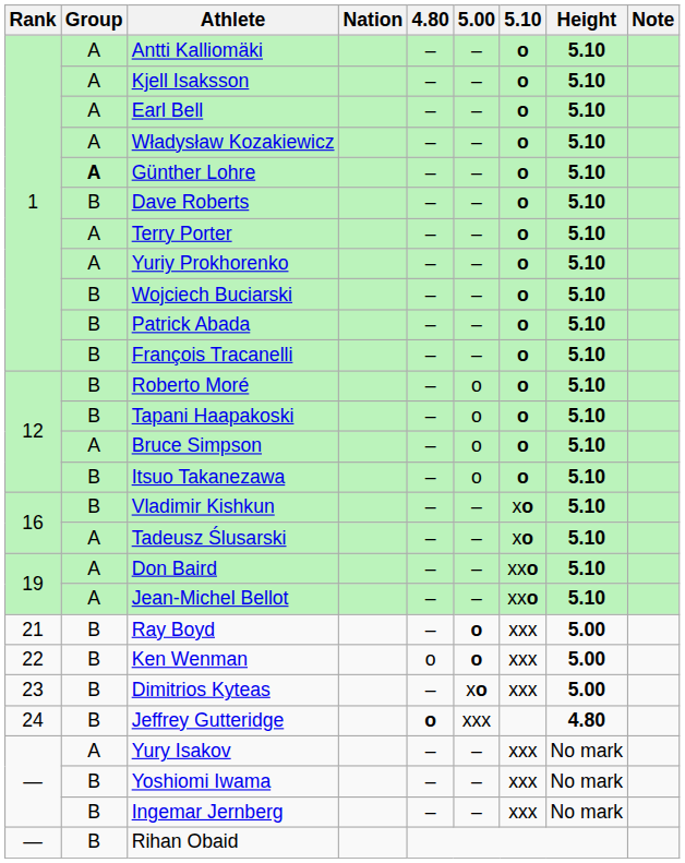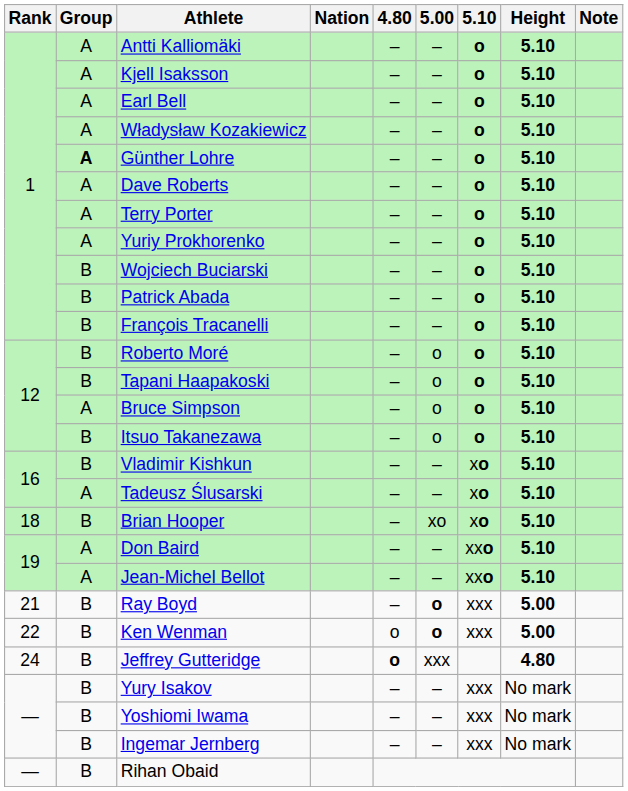 <table class="wikitable sortable" style="text-align:center">
 <tr>
 <th>Rank</th>
 <th>Group</th>
 <th>Athlete</th>
 <th>Nation</th>
 <th>4.80</th>
 <th>5.00</th>
 <th>5.10</th>
 <th>Height</th>
 <th>Note</th>
 </tr>
 <tr bgcolor=bbf3bb>
 <td rowspan=11>1</td>
 <td>A</td>
 <td align=left><a href='#'>Antti Kalliomäki</a></td>
 <td align="left"></td>
 <td>–</td>
 <td>–</td>
 <td><strong>o</strong></td>
 <td><strong>5.10</strong></td>
 <td></td>
 </tr>
 <tr bgcolor=bbf3bb>
 <td>A</td>
 <td align=left><a href='#'>Kjell Isaksson</a></td>
 <td align="left"></td>
 <td>–</td>
 <td>–</td>
 <td><strong>o</strong></td>
 <td><strong>5.10</strong></td>
 <td></td>
 </tr>
 <tr bgcolor=bbf3bb>
 <td>A</td>
 <td align=left><a href='#'>Earl Bell</a></td>
 <td align="left"></td>
 <td>–</td>
 <td>–</td>
 <td><strong>o</strong></td>
 <td><strong>5.10</strong></td>
 <td></td>
 </tr>
 <tr bgcolor=bbf3bb>
 <td>A</td>
 <td align=left><a href='#'>Władysław Kozakiewicz</a></td>
 <td align="left"></td>
 <td>–</td>
 <td>–</td>
 <td><strong>o</strong></td>
 <td><strong>5.10</strong></td>
 <td></td>
 </tr>
 <tr bgcolor=bbf3bb>
 <td><strong>A</strong></td>
 <td align=left><a href='#'>Günther Lohre</a></td>
 <td align="left"></td>
 <td>–</td>
 <td>–</td>
 <td><strong>o</strong></td>
 <td><strong>5.10</strong></td>
 <td></td>
 </tr>
 <tr bgcolor=bbf3bb>
-<td>B</td>
+<td>A</td>
 <td align=left><a href='#'>Dave Roberts</a></td>
 <td align="left"></td>
 <td>–</td>
 <td>–</td>
 <td><strong>o</strong></td>
 <td><strong>5.10</strong></td>
 <td></td>
 </tr>
 <tr bgcolor=bbf3bb>
 <td>A</td>
 <td align=left><a href='#'>Terry Porter</a></td>
 <td align="left"></td>
 <td>–</td>
 <td>–</td>
 <td><strong>o</strong></td>
 <td><strong>5.10</strong></td>
 <td></td>
 </tr>
 <tr bgcolor=bbf3bb>
 <td>A</td>
 <td align=left><a href='#'>Yuriy Prokhorenko</a></td>
 <td align="left"></td>
 <td>–</td>
 <td>–</td>
 <td><strong>o</strong></td>
 <td><strong>5.10</strong></td>
 <td></td>
 </tr>
 <tr bgcolor=bbf3bb>
 <td>B</td>
 <td align=left><a href='#'>Wojciech Buciarski</a></td>
 <td align="left"></td>
 <td>–</td>
 <td>–</td>
 <td><strong>o</strong></td>
 <td><strong>5.10</strong></td>
 <td></td>
 </tr>
 <tr bgcolor=bbf3bb>
 <td>B</td>
 <td align=left><a href='#'>Patrick Abada</a></td>
 <td align="left"></td>
 <td>–</td>
 <td>–</td>
 <td><strong>o</strong></td>
 <td><strong>5.10</strong></td>
 <td></td>
 </tr>
 <tr bgcolor=bbf3bb>
 <td>B</td>
 <td align=left><a href='#'>François Tracanelli</a></td>
 <td align="left"></td>
 <td>–</td>
 <td>–</td>
 <td><strong>o</strong></td>
 <td><strong>5.10</strong></td>
 <td></td>
 </tr>
 <tr bgcolor=bbf3bb>
 <td rowspan=4>12</td>
 <td>B</td>
 <td align=left><a href='#'>Roberto Moré</a></td>
 <td align="left"></td>
 <td>–</td>
 <td>o</td>
 <td><strong>o</strong></td>
 <td><strong>5.10</strong></td>
 <td></td>
 </tr>
 <tr bgcolor=bbf3bb>
 <td>B</td>
 <td align=left><a href='#'>Tapani Haapakoski</a></td>
 <td align="left"></td>
 <td>–</td>
 <td>o</td>
 <td><strong>o</strong></td>
 <td><strong>5.10</strong></td>
 <td></td>
 </tr>
 <tr bgcolor=bbf3bb>
 <td>A</td>
 <td align=left><a href='#'>Bruce Simpson</a></td>
 <td align="left"></td>
 <td>–</td>
 <td>o</td>
 <td><strong>o</strong></td>
 <td><strong>5.10</strong></td>
 <td></td>
 </tr>
 <tr bgcolor=bbf3bb>
 <td>B</td>
 <td align=left><a href='#'>Itsuo Takanezawa</a></td>
 <td align="left"></td>
 <td>–</td>
 <td>o</td>
 <td><strong>o</strong></td>
 <td><strong>5.10</strong></td>
 <td></td>
 </tr>
 <tr bgcolor=bbf3bb>
 <td rowspan=2>16</td>
 <td>B</td>
 <td align=left><a href='#'>Vladimir Kishkun</a></td>
 <td align="left"></td>
 <td>–</td>
 <td>–</td>
 <td>x<strong>o</strong></td>
 <td><strong>5.10</strong></td>
 <td></td>
 </tr>
 <tr bgcolor=bbf3bb>
 <td>A</td>
 <td align=left><a href='#'>Tadeusz Ślusarski</a></td>
 <td align="left"></td>
 <td>–</td>
 <td>–</td>
 <td>x<strong>o</strong></td>
 <td><strong>5.10</strong></td>
 <td></td>
 </tr>
 <tr bgcolor=bbf3bb>
+<td>18</td>
+<td>B</td>
+<td align=left><a href='#'>Brian Hooper</a></td>
+<td align="left"></td>
+<td>–</td>
+<td>xo</td>
+<td>x<strong>o</strong></td>
+<td><strong>5.10</strong></td>
+<td></td>
+</tr>
+<tr bgcolor=bbf3bb>
 <td rowspan=2>19</td>
 <td>A</td>
 <td align=left><a href='#'>Don Baird</a></td>
 <td align="left"></td>
 <td>–</td>
 <td>–</td>
 <td>xx<strong>o</strong></td>
 <td><strong>5.10</strong></td>
 <td></td>
 </tr>
 <tr bgcolor=bbf3bb>
 <td>A</td>
 <td align=left><a href='#'>Jean-Michel Bellot</a></td>
 <td align="left"></td>
 <td>–</td>
 <td>–</td>
 <td>xx<strong>o</strong></td>
 <td><strong>5.10</strong></td>
 <td></td>
 </tr>
 <tr>
 <td>21</td>
 <td>B</td>
 <td align=left><a href='#'>Ray Boyd</a></td>
 <td align="left"></td>
 <td>–</td>
 <td><strong>o</strong></td>
 <td>xxx</td>
 <td><strong>5.00</strong></td>
 <td></td>
 </tr>
 <tr>
 <td>22</td>
 <td>B</td>
 <td align=left><a href='#'>Ken Wenman</a></td>
 <td align="left"></td>
 <td>o</td>
 <td><strong>o</strong></td>
 <td>xxx</td>
 <td><strong>5.00</strong></td>
 <td></td>
 </tr>
 <tr>
-<td>23</td>
-<td>B</td>
-<td align=left><a href='#'>Dimitrios Kyteas</a></td>
-<td align="left"></td>
-<td>–</td>
-<td>x<strong>o</strong></td>
-<td>xxx</td>
-<td><strong>5.00</strong></td>
-<td></td>
-</tr>
-<tr>
 <td>24</td>
 <td>B</td>
 <td align=left><a href='#'>Jeffrey Gutteridge</a></td>
 <td align="left"></td>
 <td><strong>o</strong></td>
 <td>xxx</td>
 <td></td>
 <td><strong>4.80</strong></td>
 <td></td>
 </tr>
 <tr>
 <td rowspan=3 data-sort-value=25>—</td>
-<td>A</td>
+<td>B</td>
 <td align=left><a href='#'>Yury Isakov</a></td>
 <td align="left"></td>
 <td>–</td>
 <td>–</td>
 <td>xxx</td>
 <td data-sort-value=1.00>No mark</td>
 <td></td>
 </tr>
 <tr>
 <td>B</td>
 <td align=left><a href='#'>Yoshiomi Iwama</a></td>
 <td align="left"></td>
 <td>–</td>
 <td>–</td>
 <td>xxx</td>
 <td data-sort-value=1.00>No mark</td>
 <td></td>
 </tr>
 <tr>
 <td>B</td>
 <td align=left><a href='#'>Ingemar Jernberg</a></td>
 <td align="left"></td>
 <td>–</td>
 <td>–</td>
 <td>xxx</td>
 <td data-sort-value=1.00>No mark</td>
 <td></td>
 </tr>
 <tr>
 <td data-sort-value=28>—</td>
 <td>B</td>
 <td align=left>Rihan Obaid</td>
 <td align=left></td>
 <td colspan=4 data-sort-value=0.00></td>
 <td></td>
 </tr>
 </table>
